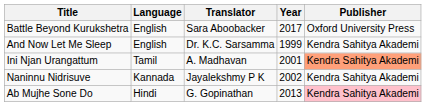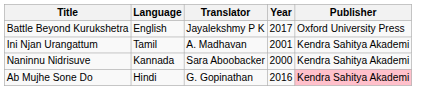 <table class="wikitable">
 <tr>
 <th>Title</th>
 <th>Language</th>
 <th>Translator</th>
 <th>Year</th>
 <th>Publisher</th>
 </tr>
 <tr>
 <td>Battle Beyond Kurukshetra</td>
 <td>English</td>
-<td>Sara Aboobacker</td>
+<td>Jayalekshmy P K</td>
 <td>2017</td>
 <td>Oxford University Press</td>
-</tr>
-<tr>
-<td>And Now Let Me Sleep</td>
-<td>English</td>
-<td>Dr. K.C. Sarsamma</td>
-<td>1999</td>
-<td>Kendra Sahitya Akademi</td>
 </tr>
 <tr>
 <td>Ini Njan Urangattum</td>
 <td>Tamil</td>
 <td>A. Madhavan</td>
 <td>2001</td>
-<td style="background: lightsalmon;">Kendra Sahitya Akademi</td>
+<td>Kendra Sahitya Akademi</td>
 </tr>
 <tr>
 <td>Naninnu Nidrisuve</td>
 <td>Kannada</td>
-<td>Jayalekshmy P K</td>
-<td>2002</td>
+<td>Sara Aboobacker</td>
+<td>2000</td>
 <td>Kendra Sahitya Akademi</td>
 </tr>
 <tr>
 <td>Ab Mujhe Sone Do</td>
 <td>Hindi</td>
 <td>G. Gopinathan</td>
-<td>2013</td>
+<td>2016</td>
 <td style="background: pink;">Kendra Sahitya Akademi</td>
 </tr>
 </table>
